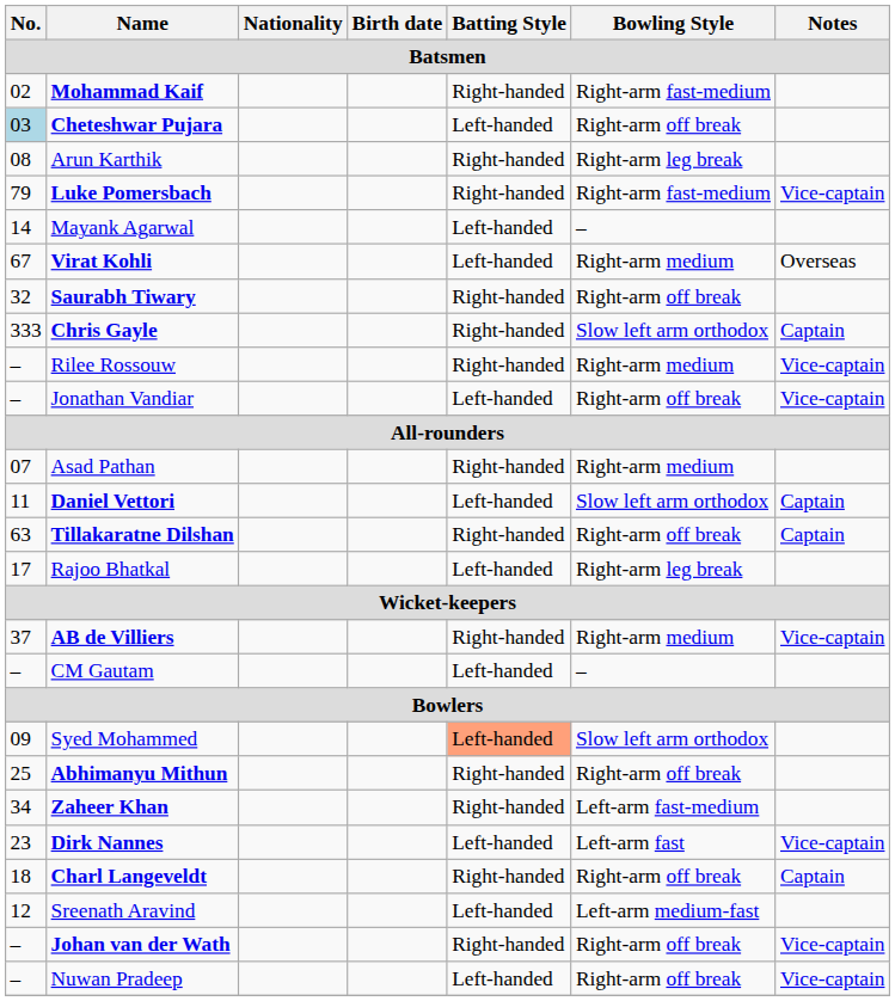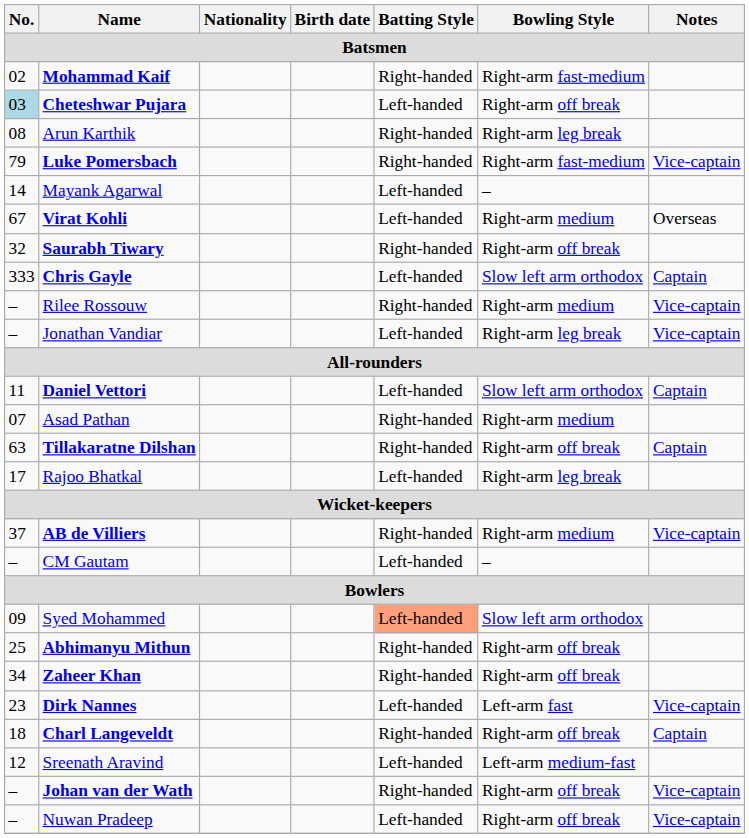 <table class="wikitable" style="font-size:95%;">
 <tr>
 <th>No.</th>
 <th>Name</th>
 <th>Nationality</th>
 <th>Birth date</th>
 <th>Batting Style</th>
 <th>Bowling Style</th>
 <th>Notes</th>
 </tr>
 <tr>
 <th colspan="7" style="background: #DCDCDC" align=center>Batsmen</th>
 </tr>
 <tr>
 <td>02</td>
 <td><strong><a href='#'>Mohammad Kaif</a></strong></td>
 <td></td>
 <td></td>
 <td>Right-handed</td>
 <td>Right-arm <a href='#'>fast-medium</a></td>
 <td></td>
 </tr>
 <tr>
 <td style="background: lightblue;">03</td>
 <td><strong><a href='#'>Cheteshwar Pujara</a></strong></td>
 <td></td>
 <td></td>
 <td>Left-handed</td>
 <td>Right-arm <a href='#'>off break</a></td>
 <td></td>
 </tr>
 <tr>
 <td>08</td>
 <td><a href='#'>Arun Karthik</a></td>
 <td></td>
 <td></td>
 <td>Right-handed</td>
 <td>Right-arm <a href='#'>leg break</a></td>
 <td></td>
 </tr>
 <tr>
 <td>79</td>
 <td><strong><a href='#'>Luke Pomersbach</a></strong></td>
 <td></td>
 <td></td>
 <td>Right-handed</td>
 <td>Right-arm <a href='#'>fast-medium</a></td>
 <td><a href='#'>Vice-captain</a></td>
 </tr>
 <tr>
 <td>14</td>
 <td><a href='#'>Mayank Agarwal</a></td>
 <td></td>
 <td></td>
 <td>Left-handed</td>
 <td>–</td>
 <td></td>
 </tr>
 <tr>
 <td>67</td>
 <td><strong><a href='#'>Virat Kohli</a></strong></td>
 <td></td>
 <td></td>
 <td>Left-handed</td>
 <td>Right-arm <a href='#'>medium</a></td>
 <td>Overseas</td>
 </tr>
 <tr>
 <td>32</td>
 <td><strong><a href='#'>Saurabh Tiwary</a></strong></td>
 <td></td>
 <td></td>
 <td>Right-handed</td>
 <td>Right-arm <a href='#'>off break</a></td>
 <td></td>
 </tr>
 <tr>
 <td>333</td>
 <td><strong><a href='#'>Chris Gayle</a></strong></td>
 <td></td>
 <td></td>
-<td>Right-handed</td>
+<td>Left-handed</td>
 <td><a href='#'>Slow left arm orthodox</a></td>
 <td><a href='#'>Captain</a></td>
 </tr>
 <tr>
 <td>–</td>
 <td><a href='#'>Rilee Rossouw</a></td>
 <td></td>
 <td></td>
 <td>Right-handed</td>
 <td>Right-arm <a href='#'>medium</a></td>
 <td><a href='#'>Vice-captain</a></td>
 </tr>
 <tr>
 <td>–</td>
 <td><a href='#'>Jonathan Vandiar</a></td>
 <td></td>
 <td></td>
 <td>Left-handed</td>
-<td>Right-arm <a href='#'>off break</a></td>
+<td>Right-arm <a href='#'>leg break</a></td>
 <td><a href='#'>Vice-captain</a></td>
 </tr>
 <tr>
 <th colspan="7" style="background: #DCDCDC" align=center>All-rounders</th>
+</tr>
+<tr>
+<td>11</td>
+<td><strong><a href='#'>Daniel Vettori</a></strong></td>
+<td></td>
+<td></td>
+<td>Left-handed</td>
+<td><a href='#'>Slow left arm orthodox</a></td>
+<td><a href='#'>Captain</a></td>
 </tr>
 <tr>
 <td>07</td>
 <td><a href='#'>Asad Pathan</a></td>
 <td></td>
 <td></td>
 <td>Right-handed</td>
 <td>Right-arm <a href='#'>medium</a></td>
 <td></td>
-</tr>
-<tr>
-<td>11</td>
-<td><strong><a href='#'>Daniel Vettori</a></strong></td>
-<td></td>
-<td></td>
-<td>Left-handed</td>
-<td><a href='#'>Slow left arm orthodox</a></td>
-<td><a href='#'>Captain</a></td>
 </tr>
 <tr>
 <td>63</td>
 <td><strong><a href='#'>Tillakaratne Dilshan</a></strong></td>
 <td></td>
 <td></td>
 <td>Right-handed</td>
 <td>Right-arm <a href='#'>off break</a></td>
 <td><a href='#'>Captain</a></td>
 </tr>
 <tr>
 <td>17</td>
 <td><a href='#'>Rajoo Bhatkal</a></td>
 <td></td>
 <td></td>
 <td>Left-handed</td>
 <td>Right-arm <a href='#'>leg break</a></td>
 <td></td>
 </tr>
 <tr>
 <th colspan="7" style="background: #DCDCDC" align=center>Wicket-keepers</th>
 </tr>
 <tr>
 <td>37</td>
 <td><strong><a href='#'>AB de Villiers</a></strong></td>
 <td></td>
 <td></td>
 <td>Right-handed</td>
 <td>Right-arm <a href='#'>medium</a></td>
 <td><a href='#'>Vice-captain</a></td>
 </tr>
 <tr>
 <td>–</td>
 <td><a href='#'>CM Gautam</a></td>
 <td></td>
 <td></td>
 <td>Left-handed</td>
 <td>–</td>
 <td></td>
 </tr>
 <tr>
 <th colspan="7" style="background: #DCDCDC" align=center>Bowlers</th>
 </tr>
 <tr>
 <td>09</td>
 <td><a href='#'>Syed Mohammed</a></td>
 <td></td>
 <td></td>
 <td style="background: lightsalmon;">Left-handed</td>
 <td><a href='#'>Slow left arm orthodox</a></td>
 <td></td>
 </tr>
 <tr>
 <td>25</td>
 <td><strong><a href='#'>Abhimanyu Mithun</a></strong></td>
 <td></td>
 <td></td>
 <td>Right-handed</td>
 <td>Right-arm <a href='#'>off break</a></td>
 <td></td>
 </tr>
 <tr>
 <td>34</td>
 <td><strong><a href='#'>Zaheer Khan</a></strong></td>
 <td></td>
 <td></td>
 <td>Right-handed</td>
-<td>Left-arm <a href='#'>fast-medium</a></td>
+<td>Right-arm <a href='#'>off break</a></td>
 <td></td>
 </tr>
 <tr>
 <td>23</td>
 <td><strong><a href='#'>Dirk Nannes</a></strong></td>
 <td></td>
 <td></td>
 <td>Left-handed</td>
 <td>Left-arm <a href='#'>fast</a></td>
 <td><a href='#'>Vice-captain</a></td>
 </tr>
 <tr>
 <td>18</td>
 <td><strong><a href='#'>Charl Langeveldt</a></strong></td>
 <td></td>
 <td></td>
 <td>Right-handed</td>
 <td>Right-arm <a href='#'>off break</a></td>
 <td><a href='#'>Captain</a></td>
 </tr>
 <tr>
 <td>12</td>
 <td><a href='#'>Sreenath Aravind</a></td>
 <td></td>
 <td></td>
 <td>Left-handed</td>
 <td>Left-arm <a href='#'>medium-fast</a></td>
 <td></td>
 </tr>
 <tr>
 <td>–</td>
 <td><strong><a href='#'>Johan van der Wath</a></strong></td>
 <td></td>
 <td></td>
 <td>Right-handed</td>
 <td>Right-arm <a href='#'>off break</a></td>
 <td><a href='#'>Vice-captain</a></td>
 </tr>
 <tr>
 <td>–</td>
 <td><a href='#'>Nuwan Pradeep</a></td>
 <td></td>
 <td></td>
 <td>Left-handed</td>
 <td>Right-arm <a href='#'>off break</a></td>
 <td><a href='#'>Vice-captain</a></td>
 </tr>
 <tr>
 </tr>
 </table>
